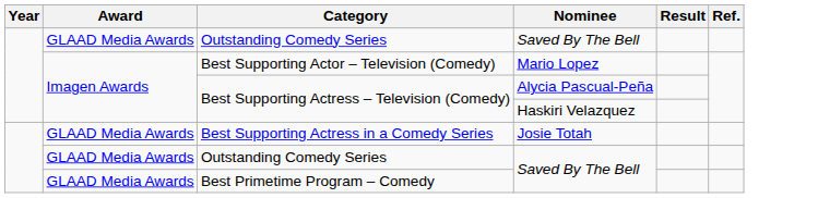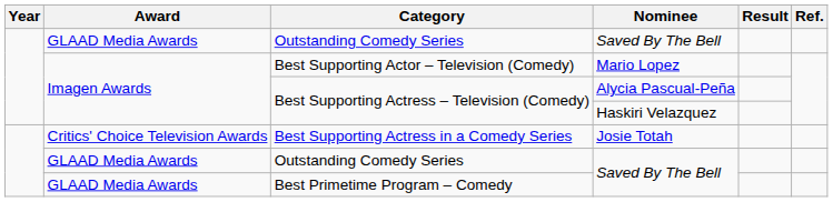 <table class="wikitable sortable">
 <tr>
 <th>Year</th>
 <th>Award</th>
 <th>Category</th>
 <th>Nominee</th>
 <th>Result</th>
 <th>Ref.</th>
 </tr>
 <tr>
 <td rowspan="4"></td>
 <td><a href='#'>GLAAD Media Awards</a></td>
 <td><a href='#'>Outstanding Comedy Series</a></td>
 <td><em>Saved By The Bell</em></td>
 <td></td>
 <td align="center"></td>
 </tr>
 <tr>
 <td rowspan="3"><a href='#'>Imagen Awards</a></td>
 <td>Best Supporting Actor – Television (Comedy)</td>
 <td><a href='#'>Mario Lopez</a></td>
 <td></td>
 <td rowspan="3" align="center"></td>
 </tr>
 <tr>
 <td rowspan="2">Best Supporting Actress – Television (Comedy)</td>
 <td><a href='#'>Alycia Pascual-Peña</a></td>
 <td></td>
 </tr>
 <tr>
 <td>Haskiri Velazquez</td>
 <td></td>
 </tr>
 <tr>
 <td rowspan="3"></td>
-<td><a href='#'>GLAAD Media Awards</a></td>
+<td><a href='#'>Critics' Choice Television Awards</a></td>
 <td><a href='#'>Best Supporting Actress in a Comedy Series</a></td>
 <td><a href='#'>Josie Totah</a></td>
 <td></td>
 <td align="center"></td>
 </tr>
 <tr>
 <td><a href='#'>GLAAD Media Awards</a></td>
 <td>Outstanding Comedy Series</td>
 <td rowspan="2"><em>Saved By The Bell</em></td>
 <td></td>
 <td align="center"></td>
 </tr>
 <tr>
 <td><a href='#'>GLAAD Media Awards</a></td>
 <td>Best Primetime Program – Comedy</td>
 <td></td>
 <td align="center"></td>
 </tr>
 </table>
